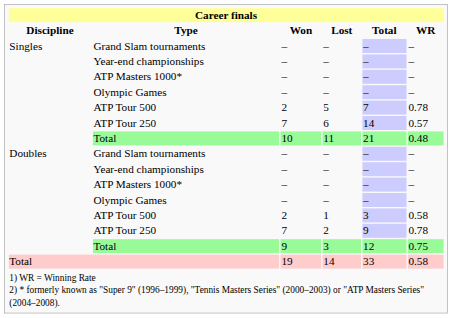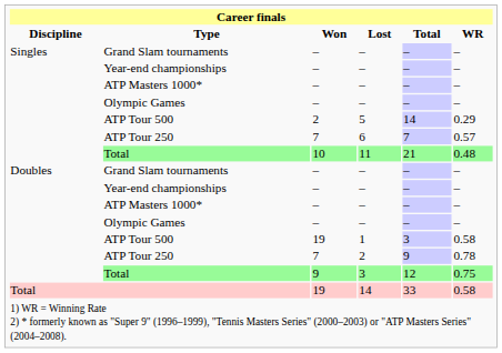 <table class="infobox vcard vevent" style="width:40%;">
 <tr bgcolor=FFFF99>
 <th colspan=6>Career finals</th>
 </tr>
 <tr>
 <th>Discipline</th>
 <th>Type</th>
 <th>Won</th>
 <th>Lost</th>
 <th>Total</th>
 <th>WR</th>
 </tr>
 <tr>
 <td rowspan=7>Singles</td>
 <td>Grand Slam tournaments</td>
 <td>–</td>
 <td>–</td>
 <td bgcolor=CCCCFF>–</td>
 <td>–</td>
 </tr>
 <tr>
 <td>Year-end championships</td>
 <td>–</td>
 <td>–</td>
 <td bgcolor=CCCCFF>–</td>
 <td>–</td>
 </tr>
 <tr>
 <td>ATP Masters 1000*</td>
 <td>–</td>
 <td>–</td>
 <td bgcolor=CCCCFF>–</td>
 <td>–</td>
 </tr>
 <tr>
 <td>Olympic Games</td>
 <td>–</td>
 <td>–</td>
 <td bgcolor=CCCCFF>–</td>
 <td>–</td>
 </tr>
 <tr>
 <td>ATP Tour 500</td>
 <td>2</td>
 <td>5</td>
-<td bgcolor=CCCCFF>7</td>
-<td>0.78</td>
+<td bgcolor=CCCCFF>14</td>
+<td>0.29</td>
 </tr>
 <tr>
 <td>ATP Tour 250</td>
 <td>7</td>
 <td>6</td>
-<td bgcolor=CCCCFF>14</td>
+<td bgcolor=CCCCFF>7</td>
 <td>0.57</td>
 </tr>
 <tr bgcolor=98fb98>
 <td>Total</td>
 <td>10</td>
 <td>11</td>
 <td>21</td>
 <td>0.48</td>
 </tr>
 <tr>
 <td rowspan=7>Doubles</td>
 <td>Grand Slam tournaments</td>
 <td>–</td>
 <td>–</td>
 <td bgcolor=CCCCFF>–</td>
 <td>–</td>
 </tr>
 <tr>
 <td>Year-end championships</td>
 <td>–</td>
 <td>–</td>
 <td bgcolor=CCCCFF>–</td>
 <td>–</td>
 </tr>
 <tr>
 <td>ATP Masters 1000*</td>
 <td>–</td>
 <td>–</td>
 <td bgcolor=CCCCFF>–</td>
 <td>–</td>
 </tr>
 <tr>
 <td>Olympic Games</td>
 <td>–</td>
 <td>–</td>
 <td bgcolor=CCCCFF>–</td>
 <td>–</td>
 </tr>
 <tr>
 <td>ATP Tour 500</td>
-<td>2</td>
+<td>19</td>
 <td>1</td>
 <td bgcolor=CCCCFF>3</td>
 <td>0.58</td>
 </tr>
 <tr>
 <td>ATP Tour 250</td>
 <td>7</td>
 <td>2</td>
 <td bgcolor=CCCCFF>9</td>
 <td>0.78</td>
 </tr>
 <tr bgcolor=98fb98>
 <td>Total</td>
 <td>9</td>
 <td>3</td>
 <td>12</td>
 <td>0.75</td>
 </tr>
 <tr bgcolor=FFCCCC>
 <td colspan=2>Total</td>
 <td>19</td>
 <td>14</td>
 <td>33</td>
 <td>0.58</td>
 </tr>
 <tr>
 <td colspan=6><small>1) WR = Winning Rate <br>2) * formerly known as "Super 9" (1996–1999), "Tennis Masters Series" (2000–2003) or "ATP Masters Series" (2004–2008).</small></td>
 </tr>
 </table>
